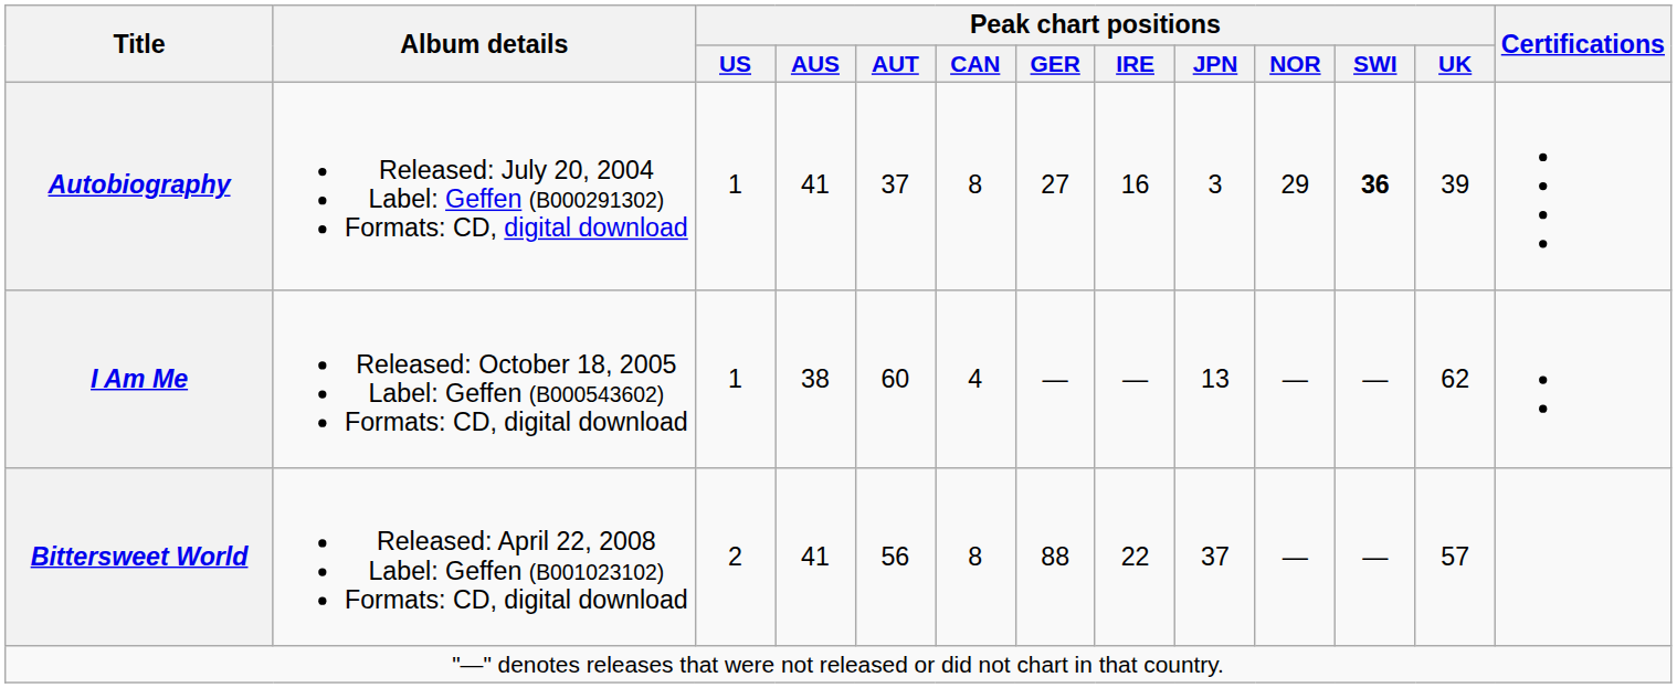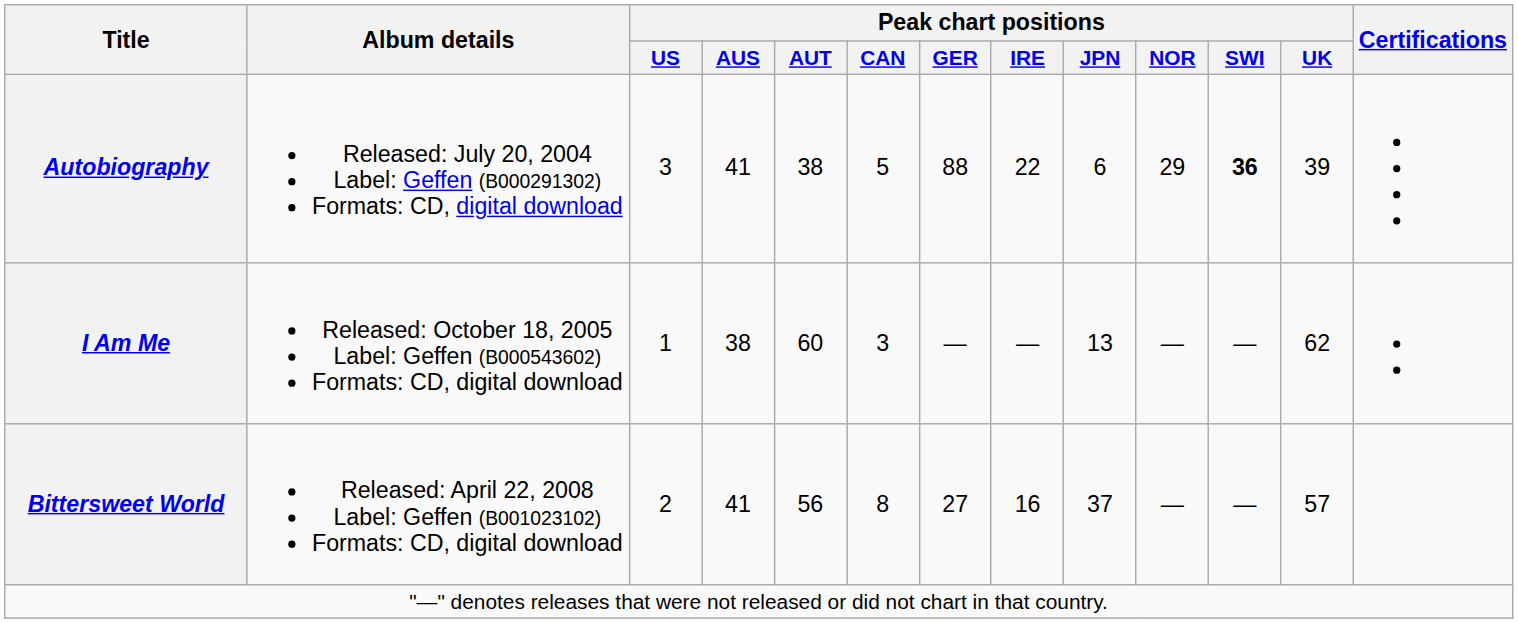 <table class="wikitable plainrowheaders" style="text-align:center;" border="1">
 <tr>
 <th scope="col" rowspan="2" style="width:10em;">Title</th>
 <th scope="col" rowspan="2" style="width:16em;">Album details</th>
 <th scope="col" colspan="10">Peak chart positions</th>
 <th scope="col" rowspan="2"><a href='#'>Certifications</a></th>
 </tr>
 <tr>
 <th scope="col" style="width:3em;font-size:90%;"><a href='#'>US</a><br></th>
 <th scope="col" style="width:3em;font-size:90%;"><a href='#'>AUS</a><br></th>
 <th scope="col" style="width:3em;font-size:90%;"><a href='#'>AUT</a><br></th>
 <th scope="col" style="width:3em;font-size:90%;"><a href='#'>CAN</a><br></th>
 <th scope="col" style="width:3em;font-size:90%;"><a href='#'>GER</a><br></th>
 <th scope="col" style="width:3em;font-size:90%;"><a href='#'>IRE</a><br></th>
 <th scope="col" style="width:3em;font-size:90%;"><a href='#'>JPN</a><br></th>
 <th scope="col" style="width:3em;font-size:90%;"><a href='#'>NOR</a><br></th>
 <th scope="col" style="width:3em;font-size:90%;"><a href='#'>SWI</a><br></th>
 <th scope="col" style="width:3em;font-size:90%;"><a href='#'>UK</a><br></th>
 </tr>
 <tr>
 <th scope="row"><em><a href='#'>Autobiography</a></em></th>
 <td><br><ul><li>Released: July 20, 2004</li><li>Label: <a href='#'>Geffen</a> <small>(B000291302)</small></li><li>Formats: CD, <a href='#'>digital download</a></li></ul></td>
-<td>1</td>
+<td>3</td>
 <td>41</td>
-<td>37</td>
-<td>8</td>
-<td>27</td>
-<td>16</td>
-<td>3</td>
+<td>38</td>
+<td>5</td>
+<td>88</td>
+<td>22</td>
+<td>6</td>
 <td>29</td>
 <td><strong>36</strong></td>
 <td>39</td>
 <td style="text-align:left;"><br><ul><li></li><li></li><li></li><li></li></ul></td>
 </tr>
 <tr>
 <th scope="row"><em><a href='#'>I Am Me</a></em></th>
 <td><br><ul><li>Released: October 18, 2005</li><li>Label: Geffen <small>(B000543602)</small></li><li>Formats: CD, digital download</li></ul></td>
 <td>1</td>
 <td>38</td>
 <td>60</td>
-<td>4</td>
+<td>3</td>
 <td>—</td>
 <td>—</td>
 <td>13</td>
 <td>—</td>
 <td>—</td>
 <td>62</td>
 <td style="text-align:left;"><br><ul><li></li><li></li></ul></td>
 </tr>
 <tr>
 <th scope="row"><em><a href='#'>Bittersweet World</a></em></th>
 <td><br><ul><li>Released: April 22, 2008</li><li>Label: Geffen <small>(B001023102)</small></li><li>Formats: CD, digital download</li></ul></td>
 <td>2</td>
 <td>41</td>
 <td>56</td>
 <td>8</td>
-<td>88</td>
-<td>22</td>
+<td>27</td>
+<td>16</td>
 <td>37</td>
 <td>—</td>
 <td>—</td>
 <td>57</td>
 <td></td>
 </tr>
 <tr>
 <td align="center" colspan="14" style="font-size:90%">"—" denotes releases that were not released or did not chart in that country.</td>
 </tr>
 </table>
